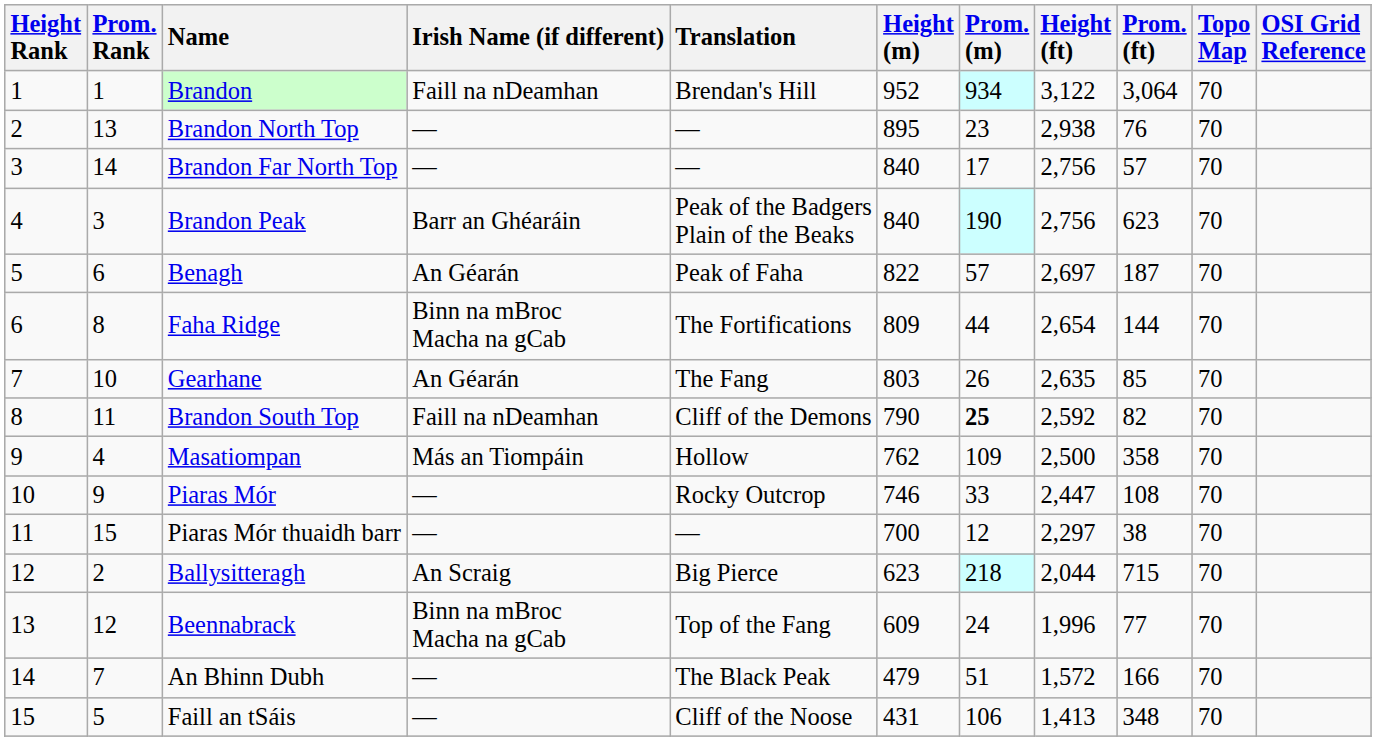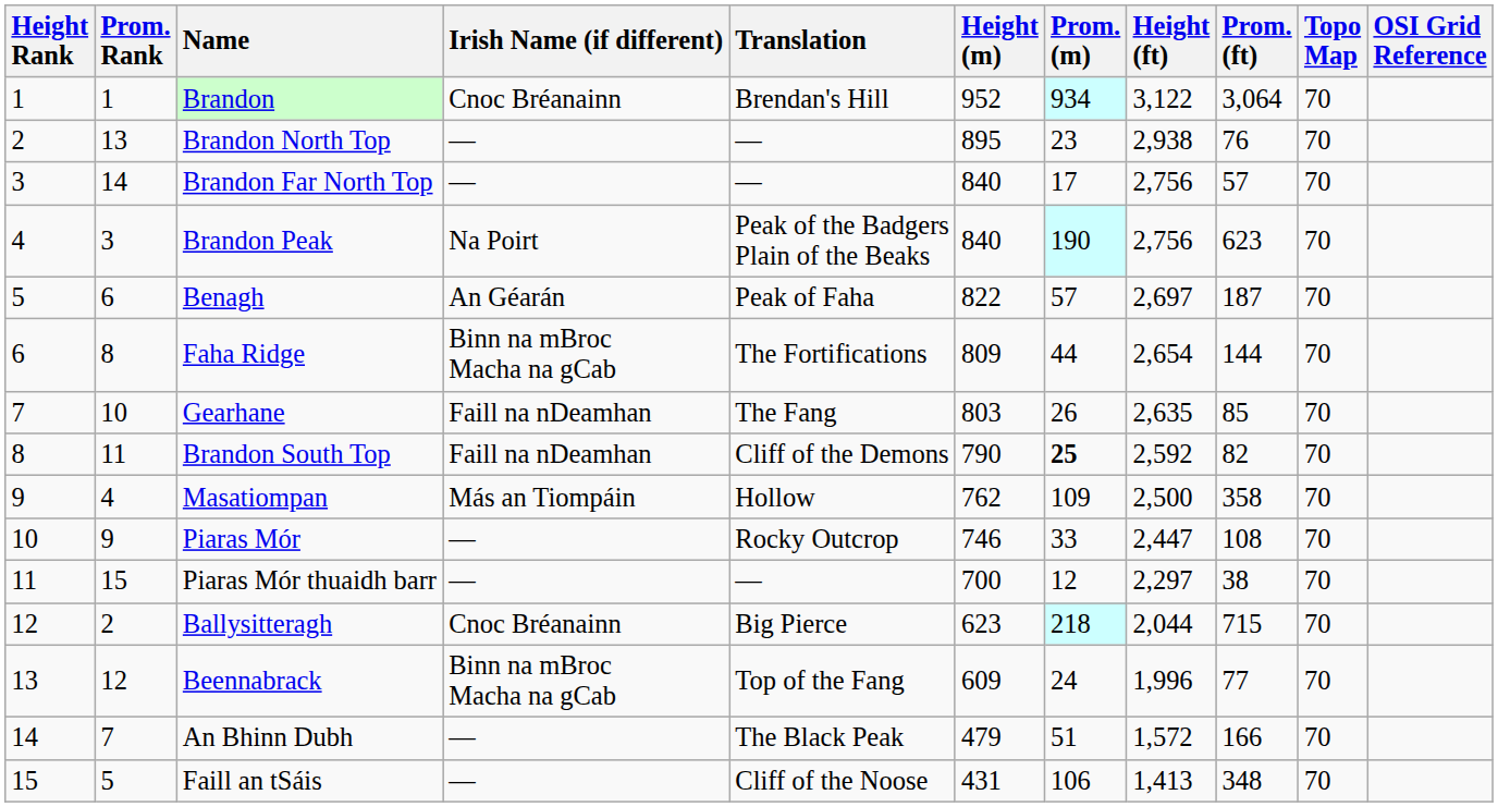 <table class="wikitable sortable" style="text-align:left">
 <tr>
 <th style="text-align:left"><a href='#'>Height</a><br>Rank</th>
 <th style="text-align:left"><a href='#'>Prom.</a><br>Rank</th>
 <th style="text-align:left">Name</th>
 <th style="text-align:left">Irish Name (if different)</th>
 <th style="text-align:left">Translation</th>
 <th style="text-align:left"><a href='#'>Height</a><br>(m)</th>
 <th style="text-align:left"><a href='#'>Prom.</a><br>(m)</th>
 <th style="text-align:left"><a href='#'>Height</a><br>(ft)</th>
 <th style="text-align:left"><a href='#'>Prom.</a><br>(ft)</th>
 <th style="text-align:left"><a href='#'>Topo<br>Map</a></th>
 <th style="text-align:left"><a href='#'>OSI Grid<br>Reference</a></th>
 </tr>
 <tr>
 <td>1</td>
 <td>1</td>
 <td style="background:#cfc;text-align:left"><a href='#'>Brandon</a></td>
-<td>Faill na nDeamhan</td>
+<td>Cnoc Bréanainn</td>
 <td>Brendan's Hill</td>
 <td>952</td>
 <td style="background:#cff;text-align:left">934</td>
 <td>3,122</td>
 <td>3,064</td>
 <td>70</td>
 <td></td>
 </tr>
 <tr>
 <td>2</td>
 <td>13</td>
 <td><a href='#'>Brandon North Top</a></td>
 <td>—</td>
 <td>—</td>
 <td>895</td>
 <td>23</td>
 <td>2,938</td>
 <td>76</td>
 <td>70</td>
 <td></td>
 </tr>
 <tr>
 <td>3</td>
 <td>14</td>
 <td><a href='#'>Brandon Far North Top</a></td>
 <td>—</td>
 <td>—</td>
 <td>840</td>
 <td>17</td>
 <td>2,756</td>
 <td>57</td>
 <td>70</td>
 <td></td>
 </tr>
 <tr>
 <td>4</td>
 <td>3</td>
 <td><a href='#'>Brandon Peak</a></td>
-<td>Barr an Ghéaráin</td>
+<td>Na Poirt</td>
 <td>Peak of the Badgers<br>Plain of the Beaks</td>
 <td>840</td>
 <td style="background:#cff;text-align:left">190</td>
 <td>2,756</td>
 <td>623</td>
 <td>70</td>
 <td></td>
 </tr>
 <tr>
 <td>5</td>
 <td>6</td>
 <td><a href='#'>Benagh</a></td>
 <td>An Géarán</td>
 <td>Peak of Faha</td>
 <td>822</td>
 <td>57</td>
 <td>2,697</td>
 <td>187</td>
 <td>70</td>
 <td></td>
 </tr>
 <tr>
 <td>6</td>
 <td>8</td>
 <td><a href='#'>Faha Ridge</a></td>
 <td>Binn na mBroc<br>Macha na gCab</td>
 <td>The Fortifications</td>
 <td>809</td>
 <td>44</td>
 <td>2,654</td>
 <td>144</td>
 <td>70</td>
 <td></td>
 </tr>
 <tr>
 <td>7</td>
 <td>10</td>
 <td><a href='#'>Gearhane</a></td>
-<td>An Géarán</td>
+<td>Faill na nDeamhan</td>
 <td>The Fang</td>
 <td>803</td>
 <td>26</td>
 <td>2,635</td>
 <td>85</td>
 <td>70</td>
 <td></td>
 </tr>
 <tr>
 <td>8</td>
 <td>11</td>
 <td><a href='#'>Brandon South Top</a></td>
 <td>Faill na nDeamhan</td>
 <td>Cliff of the Demons</td>
 <td>790</td>
 <td><strong>25</strong></td>
 <td>2,592</td>
 <td>82</td>
 <td>70</td>
 <td></td>
 </tr>
 <tr>
 <td>9</td>
 <td>4</td>
 <td><a href='#'>Masatiompan</a></td>
 <td>Más an Tiompáin</td>
 <td Rump of the Drum/Hump>Hollow</td>
 <td>762</td>
 <td>109</td>
 <td>2,500</td>
 <td>358</td>
 <td>70</td>
 <td></td>
 </tr>
 <tr>
 <td>10</td>
 <td>9</td>
 <td><a href='#'>Piaras Mór</a></td>
 <td>—</td>
 <td>Rocky Outcrop</td>
 <td>746</td>
 <td>33</td>
 <td>2,447</td>
 <td>108</td>
 <td>70</td>
 <td></td>
 </tr>
 <tr>
 <td>11</td>
 <td>15</td>
 <td>Piaras Mór thuaidh barr</td>
 <td>—</td>
 <td>—</td>
 <td>700</td>
 <td>12</td>
 <td>2,297</td>
 <td>38</td>
 <td>70</td>
 <td></td>
 </tr>
 <tr>
 <td>12</td>
 <td>2</td>
 <td><a href='#'>Ballysitteragh</a></td>
-<td>An Scraig</td>
+<td>Cnoc Bréanainn</td>
 <td>Big Pierce</td>
 <td>623</td>
 <td style="background:#cff;text-align:left">218</td>
 <td>2,044</td>
 <td>715</td>
 <td>70</td>
 <td></td>
 </tr>
 <tr>
 <td>13</td>
 <td>12</td>
 <td><a href='#'>Beennabrack</a></td>
 <td>Binn na mBroc<br>Macha na gCab</td>
 <td>Top of the Fang</td>
 <td>609</td>
 <td>24</td>
 <td>1,996</td>
 <td>77</td>
 <td>70</td>
 <td></td>
 </tr>
 <tr>
 <td>14</td>
 <td>7</td>
 <td>An Bhinn Dubh</td>
 <td>—</td>
 <td>The Black Peak</td>
 <td>479</td>
 <td>51</td>
 <td>1,572</td>
 <td>166</td>
 <td>70</td>
 <td></td>
 </tr>
 <tr>
 <td>15</td>
 <td>5</td>
 <td>Faill an tSáis</td>
 <td>—</td>
 <td>Cliff of the Noose</td>
 <td>431</td>
 <td>106</td>
 <td>1,413</td>
 <td>348</td>
 <td>70</td>
 <td></td>
 </tr>
 </table>
